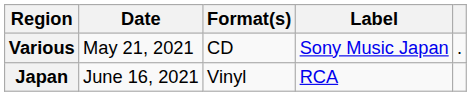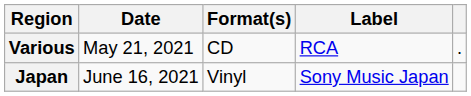 <table class="wikitable plainrowheaders">
 <tr>
 <th scope="col">Region</th>
 <th scope="col">Date</th>
 <th scope="col">Format(s)</th>
 <th scope="col">Label</th>
 <th scope="col"></th>
 </tr>
 <tr>
 <th scope="row">Various</th>
 <td>May 21, 2021</td>
 <td>CD</td>
-<td><a href='#'>Sony Music Japan</a></td>
+<td><a href='#'>RCA</a></td>
 <td style="text-align: center;">.</td>
 </tr>
 <tr>
 <th scope="row">Japan</th>
 <td>June 16, 2021</td>
 <td> Vinyl</td>
-<td><a href='#'>RCA</a></td>
+<td><a href='#'>Sony Music Japan</a></td>
 <td style="text-align: center;"></td>
 </tr>
 </table>
